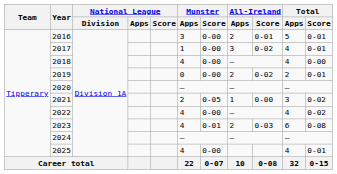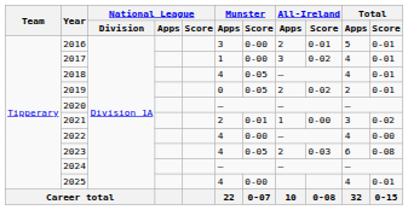 <table class="wikitable">
 <tr>
 <th rowspan="2">Team</th>
 <th rowspan="2">Year</th>
 <th colspan="3"><a href='#'>National League</a></th>
 <th colspan="2"><a href='#'>Munster</a></th>
 <th colspan="2"><a href='#'>All-Ireland</a></th>
 <th colspan="2">Total</th>
 </tr>
 <tr>
 <th>Division</th>
 <th>Apps</th>
 <th>Score</th>
 <th>Apps</th>
 <th>Score</th>
 <th>Apps</th>
 <th>Score</th>
 <th>Apps</th>
 <th>Score</th>
 </tr>
 <tr>
 <td rowspan="10"><a href='#'>Tipperary</a></td>
 <td>2016</td>
 <td rowspan="10"><a href='#'>Division 1A</a></td>
 <td></td>
 <td></td>
 <td>3</td>
 <td>0-00</td>
 <td>2</td>
 <td>0-01</td>
 <td>5</td>
 <td>0-01</td>
 </tr>
 <tr>
 <td>2017</td>
 <td></td>
 <td></td>
 <td>1</td>
 <td>0-00</td>
 <td>3</td>
 <td>0-02</td>
 <td>4</td>
 <td>0-01</td>
 </tr>
 <tr>
 <td>2018</td>
 <td></td>
 <td></td>
 <td>4</td>
-<td>0-00</td>
+<td>0-05</td>
 <td colspan="2">—</td>
 <td>4</td>
-<td>0-00</td>
+<td>0-01</td>
 </tr>
 <tr>
 <td>2019</td>
 <td></td>
 <td></td>
 <td>0</td>
-<td>0-00</td>
+<td>0-05</td>
 <td>2</td>
 <td>0-02</td>
 <td>2</td>
 <td>0-01</td>
 </tr>
 <tr>
 <td>2020</td>
 <td></td>
 <td></td>
 <td colspan="2">—</td>
 <td colspan="2">—</td>
 <td colspan="2">—</td>
 </tr>
 <tr>
 <td>2021</td>
 <td></td>
 <td></td>
 <td>2</td>
-<td>0-05</td>
+<td>0-01</td>
 <td>1</td>
 <td>0-00</td>
 <td>3</td>
 <td>0-02</td>
 </tr>
 <tr>
 <td>2022</td>
 <td></td>
 <td></td>
 <td>4</td>
 <td>0-00</td>
 <td colspan="2">—</td>
 <td>4</td>
-<td>0-02</td>
+<td>0-00</td>
 </tr>
 <tr>
 <td>2023</td>
 <td></td>
 <td></td>
 <td>4</td>
-<td>0-01</td>
+<td>0-05</td>
 <td>2</td>
 <td>0-03</td>
 <td>6</td>
 <td>0-08</td>
 </tr>
 <tr>
 <td>2024</td>
 <td></td>
 <td></td>
 <td colspan="2">—</td>
 <td colspan="2">—</td>
 <td colspan="2">—</td>
 </tr>
 <tr>
 <td>2025</td>
 <td></td>
 <td></td>
 <td>4</td>
 <td>0-00</td>
 <td></td>
 <td></td>
 <td>4</td>
 <td>0-01</td>
 </tr>
 <tr>
 <th colspan="3">Career total</th>
 <th></th>
 <th></th>
 <th>22</th>
 <th>0-07</th>
 <th>10</th>
 <th>0-08</th>
 <th>32</th>
 <th>0-15</th>
 </tr>
 </table>
